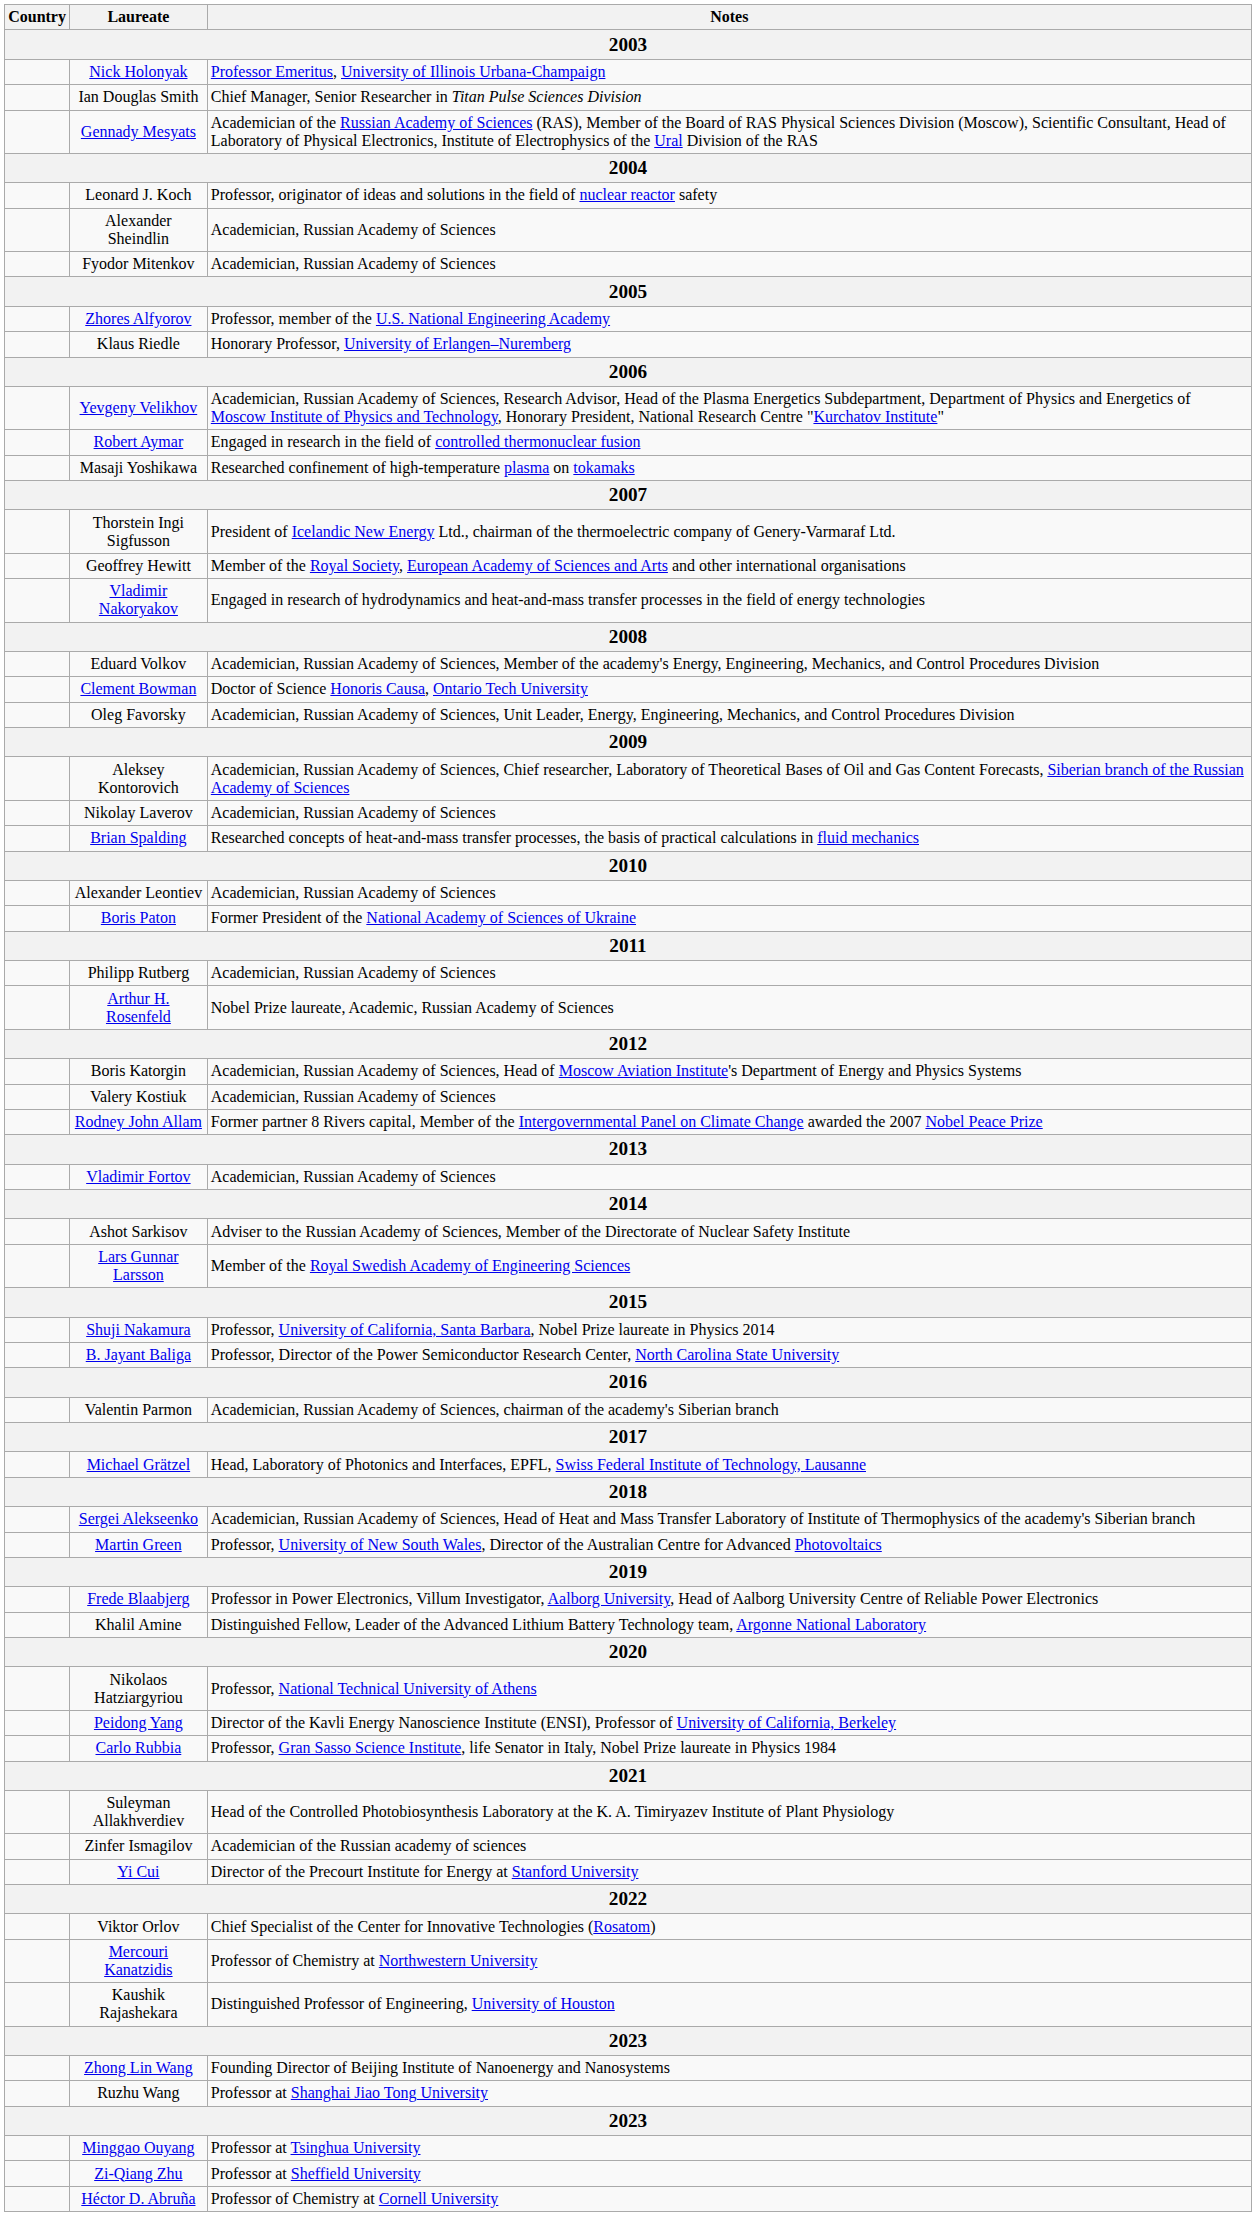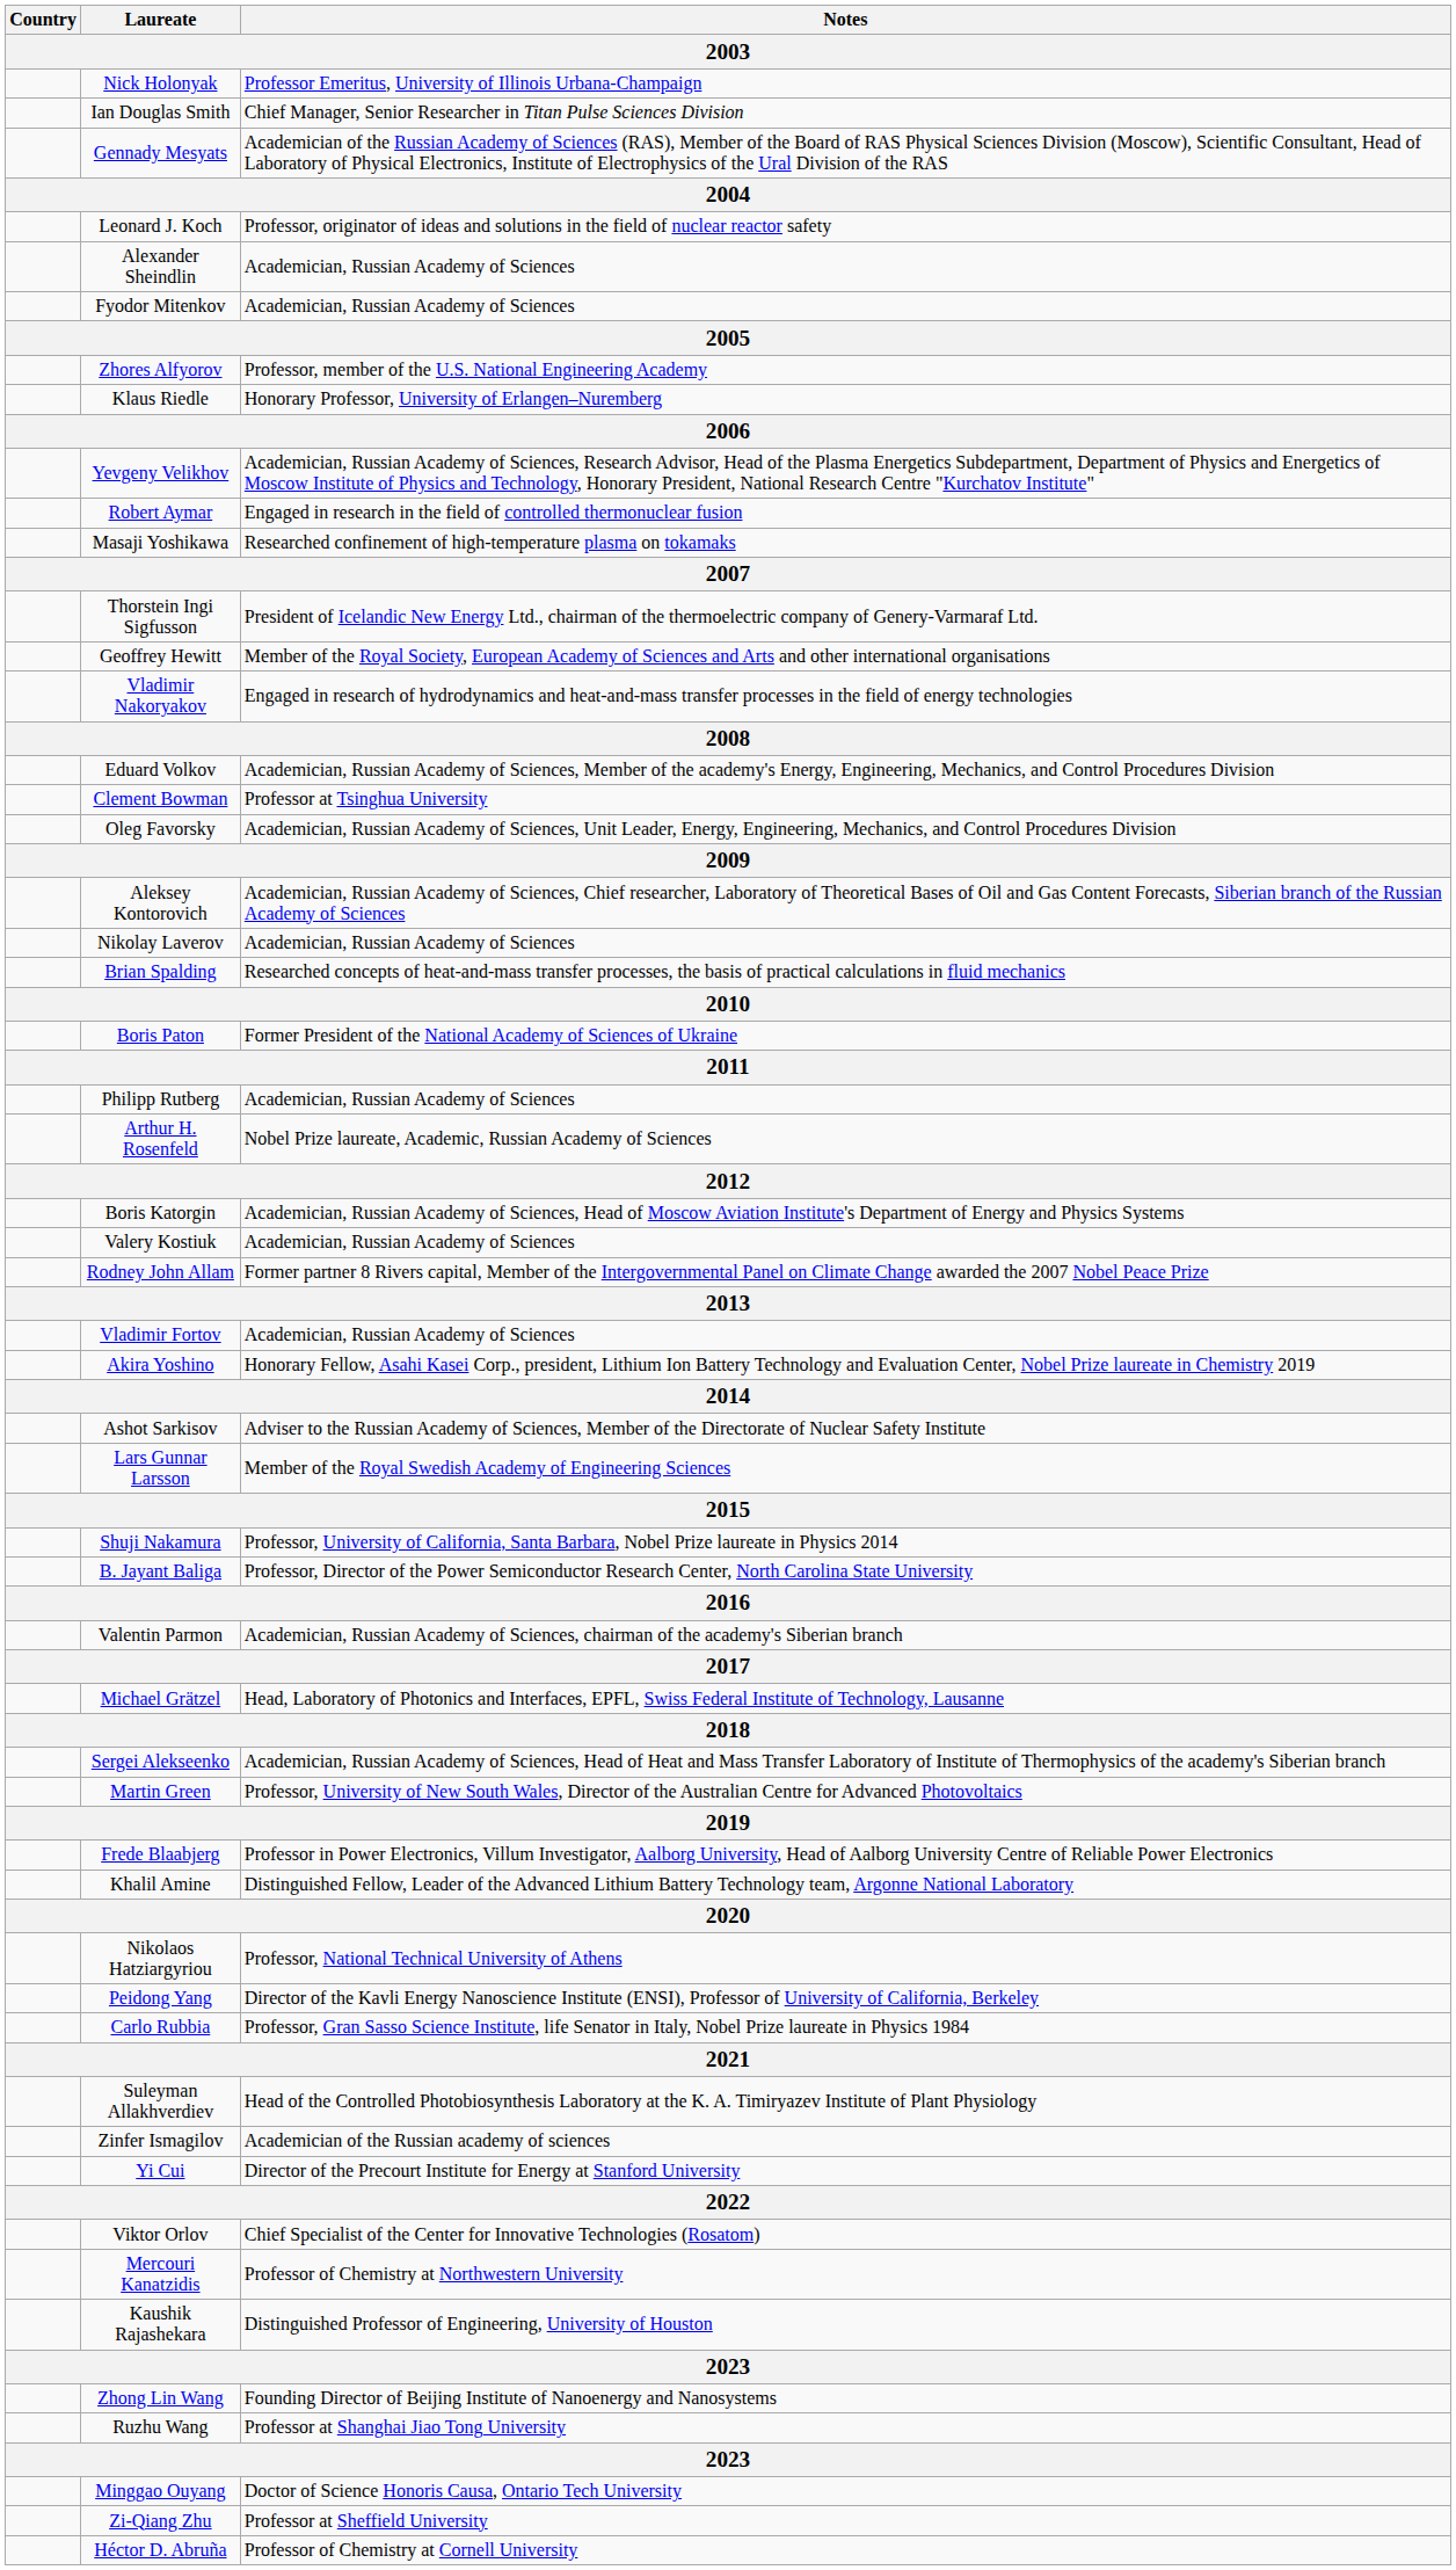 <table class="wikitable">
 <tr>
 <th>Country</th>
 <th>Laureate</th>
 <th>Notes</th>
 </tr>
 <tr>
 <th colspan=3><big>2003</big></th>
 </tr>
 <tr>
 <td align=center></td>
 <td align=center><a href='#'>Nick Holonyak</a></td>
 <td><a href='#'>Professor Emeritus</a>, <a href='#'>University of Illinois Urbana-Champaign</a></td>
 </tr>
 <tr>
 <td align=center></td>
 <td align=center>Ian Douglas Smith</td>
 <td>Chief Manager, Senior Researcher in <em>Titan Pulse Sciences Division</em></td>
 </tr>
 <tr>
 <td align=center></td>
 <td align=center><a href='#'>Gennady Mesyats</a></td>
 <td>Academician of the <a href='#'>Russian Academy of Sciences</a> (RAS), Member of the Board of RAS Physical Sciences Division (Moscow), Scientific Consultant, Head of Laboratory of Physical Electronics, Institute of Electrophysics of the <a href='#'>Ural</a> Division of the RAS</td>
 </tr>
 <tr>
 <th colspan=3><big>2004</big></th>
 </tr>
 <tr>
 <td align=center></td>
 <td align=center>Leonard J. Koch</td>
 <td>Professor, originator of ideas and solutions in the field of <a href='#'>nuclear reactor</a> safety</td>
 </tr>
 <tr>
 <td align=center></td>
 <td align=center>Alexander Sheindlin</td>
 <td>Academician, Russian Academy of Sciences</td>
 </tr>
 <tr>
 <td align=center></td>
 <td align=center>Fyodor Mitenkov</td>
 <td>Academician, Russian Academy of Sciences</td>
 </tr>
 <tr>
 <th colspan=3><big>2005</big></th>
 </tr>
 <tr>
 <td align=center></td>
 <td align=center><a href='#'>Zhores Alfyorov</a></td>
 <td>Professor, member of the <a href='#'>U.S. National Engineering Academy</a></td>
 </tr>
 <tr>
 <td align=center></td>
 <td align=center>Klaus Riedle</td>
 <td>Honorary Professor, <a href='#'>University of Erlangen–Nuremberg</a></td>
 </tr>
 <tr>
 <th colspan=3><big>2006</big></th>
 </tr>
 <tr>
 <td align=center></td>
 <td align=center><a href='#'>Yevgeny Velikhov</a></td>
 <td>Academician, Russian Academy of Sciences, Research Advisor, Head of the Plasma Energetics Subdepartment, Department of Physics and Energetics of <a href='#'>Moscow Institute of Physics and Technology</a>, Honorary President, National Research Centre "<a href='#'>Kurchatov Institute</a>"</td>
 </tr>
 <tr>
 <td align=center></td>
 <td align=center><a href='#'>Robert Aymar</a></td>
 <td>Engaged in research in the field of <a href='#'>controlled thermonuclear fusion</a></td>
 </tr>
 <tr>
 <td align=center></td>
 <td align=center>Masaji Yoshikawa</td>
 <td>Researched confinement of high-temperature <a href='#'>plasma</a> on <a href='#'>tokamaks</a></td>
 </tr>
 <tr>
 <th colspan=3><big>2007</big></th>
 </tr>
 <tr>
 <td align=center></td>
 <td align=center>Thorstein Ingi Sigfusson</td>
 <td>President of <a href='#'>Icelandic New Energy</a> Ltd., chairman of the thermoelectric company of Genery-Varmaraf Ltd.</td>
 </tr>
 <tr>
 <td align=center></td>
 <td align=center>Geoffrey Hewitt</td>
 <td>Member of the <a href='#'>Royal Society</a>, <a href='#'>European Academy of Sciences and Arts</a> and other international organisations</td>
 </tr>
 <tr>
 <td align=center></td>
 <td align=center><a href='#'>Vladimir Nakoryakov</a></td>
 <td>Engaged in research of hydrodynamics and heat-and-mass transfer processes in the field of energy technologies</td>
 </tr>
 <tr>
 <th colspan=3><big>2008</big></th>
 </tr>
 <tr>
 <td align=center></td>
 <td align=center>Eduard Volkov</td>
 <td>Academician, Russian Academy of Sciences, Member of the academy's Energy, Engineering, Mechanics, and Control Procedures Division</td>
 </tr>
 <tr>
 <td align=center></td>
 <td align=center><a href='#'>Clement Bowman</a></td>
-<td>Doctor of Science <a href='#'>Honoris Causa</a>, <a href='#'>Ontario Tech University</a></td>
+<td>Professor at <a href='#'>Tsinghua University</a></td>
 </tr>
 <tr>
 <td align=center></td>
 <td align=center>Oleg Favorsky</td>
 <td>Academician, Russian Academy of Sciences, Unit Leader, Energy, Engineering, Mechanics, and Control Procedures Division</td>
 </tr>
 <tr>
 <th colspan=3><big>2009</big></th>
 </tr>
 <tr>
 <td align=center></td>
 <td align=center>Aleksey Kontorovich</td>
 <td>Academician, Russian Academy of Sciences, Chief researcher, Laboratory of Theoretical Bases of Oil and Gas Content Forecasts, <a href='#'>Siberian branch of the Russian Academy of Sciences</a></td>
 </tr>
 <tr>
 <td align=center></td>
 <td align=center>Nikolay Laverov</td>
 <td>Academician, Russian Academy of Sciences</td>
 </tr>
 <tr>
 <td align=center></td>
 <td align=center><a href='#'>Brian Spalding</a></td>
 <td>Researched concepts of heat-and-mass transfer processes, the basis of practical calculations in <a href='#'>fluid mechanics</a></td>
 </tr>
 <tr>
 <th colspan=3><big>2010</big></th>
-</tr>
-<tr>
-<td align=center></td>
-<td align=center>Alexander Leontiev</td>
-<td>Academician, Russian Academy of Sciences</td>
 </tr>
 <tr>
 <td align=center></td>
 <td align=center><a href='#'>Boris Paton</a></td>
 <td>Former President of the <a href='#'>National Academy of Sciences of Ukraine</a></td>
 </tr>
 <tr>
 <th colspan=3><big>2011</big></th>
 </tr>
 <tr>
 <td align=center></td>
 <td align=center>Philipp Rutberg</td>
 <td>Academician, Russian Academy of Sciences</td>
 </tr>
 <tr>
 <td align=center></td>
 <td align=center><a href='#'>Arthur H. Rosenfeld</a></td>
 <td>Nobel Prize laureate, Academic, Russian Academy of Sciences</td>
 </tr>
 <tr>
 <th colspan=3><big>2012</big></th>
 </tr>
 <tr>
 <td align=center></td>
 <td align=center>Boris Katorgin</td>
 <td>Academician, Russian Academy of Sciences, Head of <a href='#'>Moscow Aviation Institute</a>'s Department of Energy and Physics Systems</td>
 </tr>
 <tr>
 <td align=center></td>
 <td align=center>Valery Kostiuk</td>
 <td>Academician, Russian Academy of Sciences</td>
 </tr>
 <tr>
 <td align=center></td>
 <td align=center><a href='#'>Rodney John Allam</a></td>
 <td>Former partner 8 Rivers capital, Member of the <a href='#'>Intergovernmental Panel on Climate Change</a> awarded the 2007 <a href='#'>Nobel Peace Prize</a></td>
 </tr>
 <tr>
 <th colspan=3><big>2013</big></th>
 </tr>
 <tr>
 <td align=center></td>
 <td align=center><a href='#'>Vladimir Fortov</a></td>
 <td>Academician, Russian Academy of Sciences</td>
+</tr>
+<tr>
+<td align=center></td>
+<td align=center><a href='#'>Akira Yoshino</a></td>
+<td>Honorary Fellow, <a href='#'>Asahi Kasei</a> Corp., president, Lithium Ion Battery Technology and Evaluation Center, <a href='#'>Nobel Prize laureate in Chemistry</a> 2019</td>
 </tr>
 <tr>
 <th colspan=3><big>2014</big></th>
 </tr>
 <tr>
 <td align=center></td>
 <td align=center>Ashot Sarkisov</td>
 <td>Adviser to the Russian Academy of Sciences, Member of the Directorate of Nuclear Safety Institute</td>
 </tr>
 <tr>
 <td align=center></td>
 <td align=center><a href='#'>Lars Gunnar Larsson</a></td>
 <td>Member of the <a href='#'>Royal Swedish Academy of Engineering Sciences</a></td>
 </tr>
 <tr>
 <th colspan=3><big>2015</big></th>
 </tr>
 <tr>
 <td align=center></td>
 <td align=center><a href='#'>Shuji Nakamura</a></td>
 <td>Professor, <a href='#'>University of California, Santa Barbara</a>, Nobel Prize laureate in Physics 2014</td>
 </tr>
 <tr>
 <td align=center></td>
 <td align=center><a href='#'>B. Jayant Baliga</a></td>
 <td>Professor, Director of the Power Semiconductor Research Center, <a href='#'>North Carolina State University</a></td>
 </tr>
 <tr>
 <th colspan=3><big>2016</big></th>
 </tr>
 <tr>
 <td align=center></td>
 <td align=center>Valentin Parmon</td>
 <td>Academician, Russian Academy of Sciences, chairman of the academy's Siberian branch</td>
 </tr>
 <tr>
 <th colspan=3><big>2017</big></th>
 </tr>
 <tr>
 <td align=center></td>
 <td align=center><a href='#'>Michael Grätzel</a></td>
 <td>Head, Laboratory of Photonics and Interfaces, EPFL, <a href='#'>Swiss Federal Institute of Technology, Lausanne</a></td>
 </tr>
 <tr>
 <th colspan="3"><big>2018</big></th>
 </tr>
 <tr>
 <td align=center></td>
 <td align=center><a href='#'>Sergei Alekseenko</a></td>
 <td>Academician, Russian Academy of Sciences, Head of Heat and Mass Transfer Laboratory of Institute of Thermophysics of the academy's Siberian branch</td>
 </tr>
 <tr>
 <td align=center></td>
 <td align=center><a href='#'>Martin Green</a></td>
 <td>Professor, <a href='#'>University of New South Wales</a>, Director of the Australian Centre for Advanced <a href='#'>Photovoltaics</a></td>
 </tr>
 <tr>
 <th colspan="3"><big>2019</big></th>
 </tr>
 <tr>
 <td align=center></td>
 <td align=center><a href='#'>Frede Blaabjerg</a></td>
 <td>Professor in Power Electronics, Villum Investigator, <a href='#'>Aalborg University</a>, Head of Aalborg University Centre of Reliable Power Electronics</td>
 </tr>
 <tr>
 <td align=center></td>
 <td align=center>Khalil Amine</td>
 <td>Distinguished Fellow, Leader of the Advanced Lithium Battery Technology team, <a href='#'>Argonne National Laboratory</a></td>
 </tr>
 <tr>
 <th colspan="3"><big>2020</big></th>
 </tr>
 <tr>
 <td align=center></td>
 <td align=center>Nikolaos Hatziargyriou</td>
 <td>Professor, <a href='#'>National Technical University of Athens</a></td>
 </tr>
 <tr>
 <td align=center></td>
 <td align=center><a href='#'>Peidong Yang</a></td>
 <td>Director of the Kavli Energy Nanoscience Institute (ENSI), Professor of <a href='#'>University of California, Berkeley</a></td>
 </tr>
 <tr>
 <td align=center></td>
 <td align=center><a href='#'>Carlo Rubbia</a></td>
 <td>Professor, <a href='#'>Gran Sasso Science Institute</a>, life Senator in Italy, Nobel Prize laureate in Physics 1984</td>
 </tr>
 <tr>
 <th colspan="3"><big>2021</big></th>
 </tr>
 <tr>
 <td align=center></td>
 <td align=center>Suleyman Allakhverdiev</td>
 <td>Head of the Controlled Photobiosynthesis Laboratory at the K. A. Timiryazev Institute of Plant Physiology</td>
 </tr>
 <tr>
 <td align=center></td>
 <td align=center>Zinfer Ismagilov</td>
 <td>Academician of the Russian academy of sciences</td>
 </tr>
 <tr>
 <td align=center></td>
 <td align=center><a href='#'>Yi Cui</a></td>
 <td>Director of the Precourt Institute for Energy at <a href='#'>Stanford University</a></td>
 </tr>
 <tr>
 <th colspan="3"><big>2022</big></th>
 </tr>
 <tr>
 <td align=center></td>
 <td align=center>Viktor Orlov</td>
 <td>Chief Specialist of the Center for Innovative Technologies (<a href='#'>Rosatom</a>)</td>
 </tr>
 <tr>
 <td align=center></td>
 <td align=center><a href='#'>Mercouri Kanatzidis</a></td>
 <td>Professor of Chemistry at <a href='#'>Northwestern University</a></td>
 </tr>
 <tr>
 <td align=center></td>
 <td align=center>Kaushik Rajashekara</td>
 <td>Distinguished Professor of Engineering, <a href='#'>University of Houston</a></td>
 </tr>
 <tr>
 <th colspan="3"><big>2023</big></th>
 </tr>
 <tr>
 <td align=center></td>
 <td align=center><a href='#'>Zhong Lin Wang</a></td>
 <td>Founding Director of Beijing Institute of Nanoenergy and Nanosystems</td>
 </tr>
 <tr>
 <td align=center></td>
 <td align=center>Ruzhu Wang</td>
 <td>Professor at <a href='#'>Shanghai Jiao Tong University</a></td>
 </tr>
 <tr>
 <th colspan="3"><big>2023</big></th>
 </tr>
 <tr>
 <td align=center></td>
 <td align=center><a href='#'>Minggao Ouyang</a></td>
-<td>Professor at <a href='#'>Tsinghua University</a></td>
+<td>Doctor of Science <a href='#'>Honoris Causa</a>, <a href='#'>Ontario Tech University</a></td>
 </tr>
 <tr>
 <td align=center></td>
 <td align=center><a href='#'>Zi-Qiang Zhu</a></td>
 <td>Professor at <a href='#'>Sheffield University</a></td>
 </tr>
 <tr>
 <td align=center></td>
 <td align=center><a href='#'>Héctor D. Abruña</a></td>
 <td>Professor of Chemistry at <a href='#'>Cornell University</a></td>
 </tr>
 </table>
